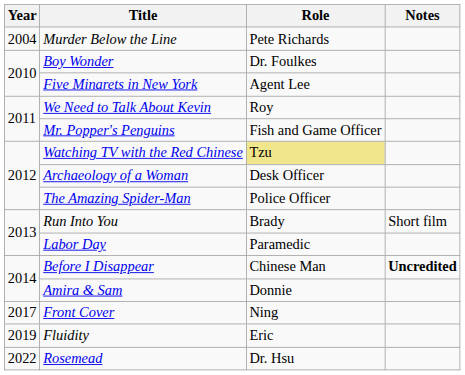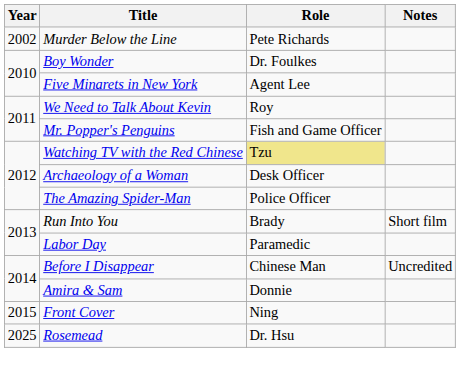 <table class="wikitable sortable">
 <tr>
 <th>Year</th>
 <th>Title</th>
 <th>Role</th>
 <th>Notes</th>
 </tr>
 <tr>
-<td rowspan=1>2004</td>
+<td rowspan=1>2002</td>
 <td><em>Murder Below the Line</em></td>
 <td>Pete Richards</td>
 <td></td>
 </tr>
 <tr>
 <td rowspan=2>2010</td>
 <td><em><a href='#'>Boy Wonder</a></em></td>
 <td>Dr. Foulkes</td>
 <td></td>
 </tr>
 <tr>
 <td><em><a href='#'>Five Minarets in New York</a></em></td>
 <td>Agent Lee</td>
 <td></td>
 </tr>
 <tr>
 <td rowspan=2>2011</td>
 <td><em><a href='#'>We Need to Talk About Kevin</a></em></td>
 <td>Roy</td>
 <td></td>
 </tr>
 <tr>
 <td><a href='#'><em>Mr. Popper's Penguins</em></a></td>
 <td>Fish and Game Officer</td>
 <td></td>
 </tr>
 <tr>
 <td rowspan=3>2012</td>
 <td><em><a href='#'>Watching TV with the Red Chinese</a></em></td>
 <td style="background: khaki;">Tzu</td>
 <td></td>
 </tr>
 <tr>
 <td><em><a href='#'>Archaeology of a Woman</a></em></td>
 <td>Desk Officer</td>
 <td></td>
 </tr>
 <tr>
 <td><em><a href='#'>The Amazing Spider-Man</a></em></td>
 <td>Police Officer</td>
 <td></td>
 </tr>
 <tr>
 <td rowspan=2>2013</td>
 <td><em>Run Into You</em></td>
 <td>Brady</td>
 <td>Short film</td>
 </tr>
 <tr>
 <td><em><a href='#'>Labor Day</a></em></td>
 <td>Paramedic</td>
 <td></td>
 </tr>
 <tr>
 <td rowspan=2>2014</td>
 <td><em><a href='#'>Before I Disappear</a></em></td>
 <td>Chinese Man</td>
-<td><strong>Uncredited</strong></td>
+<td>Uncredited</td>
 </tr>
 <tr>
 <td><em><a href='#'>Amira & Sam</a></em></td>
 <td>Donnie</td>
 <td></td>
 </tr>
 <tr>
-<td rowspan=1>2017</td>
+<td rowspan=1>2015</td>
 <td><em><a href='#'>Front Cover</a></em></td>
 <td>Ning</td>
 <td></td>
 </tr>
 <tr>
-<td rowspan=1>2019</td>
-<td><em>Fluidity</em></td>
-<td>Eric</td>
-<td></td>
-</tr>
-<tr>
-<td rowspan=1>2022</td>
+<td rowspan=1>2025</td>
 <td><em><a href='#'>Rosemead</a></em></td>
 <td>Dr. Hsu</td>
 <td></td>
 </tr>
 </table>
